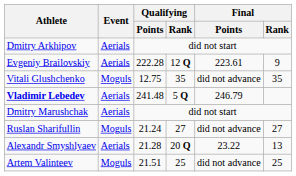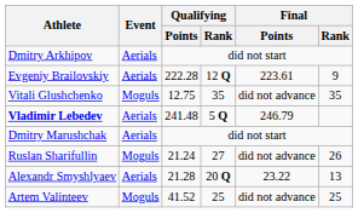 <table class="wikitable" style="font-size:90%">
 <tr>
 <th rowspan="2">Athlete</th>
 <th rowspan="2">Event</th>
 <th colspan="2">Qualifying</th>
 <th colspan="2">Final</th>
 </tr>
 <tr>
 <th>Points</th>
 <th>Rank</th>
 <th>Points</th>
 <th>Rank</th>
 </tr>
 <tr>
 <td><a href='#'>Dmitry Arkhipov</a></td>
 <td><a href='#'>Aerials</a></td>
 <td colspan=4 align="center">did not start</td>
 </tr>
 <tr>
 <td><a href='#'>Evgeniy Brailovskiy</a></td>
 <td><a href='#'>Aerials</a></td>
 <td align="center">222.28</td>
 <td align="center">12 <strong>Q</strong></td>
 <td align="center">223.61</td>
 <td align="center">9</td>
 </tr>
 <tr>
 <td><a href='#'>Vitali Glushchenko</a></td>
 <td><a href='#'>Moguls</a></td>
 <td align="center">12.75</td>
 <td align="center">35</td>
 <td align="center">did not advance</td>
 <td align="center">35</td>
 </tr>
 <tr>
 <td><strong><a href='#'>Vladimir Lebedev</a></strong></td>
 <td><a href='#'>Aerials</a></td>
 <td align="center">241.48</td>
 <td align="center">5 <strong>Q</strong></td>
 <td align="center">246.79</td>
 <td align="center"></td>
 </tr>
 <tr>
 <td><a href='#'>Dmitry Marushchak</a></td>
 <td><a href='#'>Aerials</a></td>
 <td colspan=4 align="center">did not start</td>
 </tr>
 <tr>
 <td><a href='#'>Ruslan Sharifullin</a></td>
 <td><a href='#'>Moguls</a></td>
 <td align="center">21.24</td>
 <td align="center">27</td>
 <td align="center">did not advance</td>
-<td align="center">27</td>
+<td align="center">26</td>
 </tr>
 <tr>
 <td><a href='#'>Alexandr Smyshlyaev</a></td>
 <td><a href='#'>Aerials</a></td>
 <td align="center">21.28</td>
 <td align="center">20 <strong>Q</strong></td>
 <td align="center">23.22</td>
 <td align="center">13</td>
 </tr>
 <tr>
 <td><a href='#'>Artem Valinteev</a></td>
 <td><a href='#'>Moguls</a></td>
-<td align="center">21.51</td>
+<td align="center">41.52</td>
 <td align="center">25</td>
 <td align="center">did not advance</td>
 <td align="center">25</td>
 </tr>
 </table>
